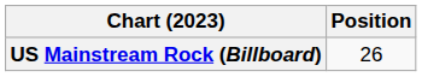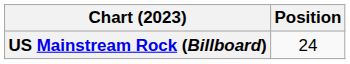 <table class="wikitable sortable plainrowheaders" style="text-align:center">
 <tr>
 <th scope="col">Chart (2023)</th>
 <th scope="col">Position</th>
 </tr>
 <tr>
 <th scope="row">US <a href='#'>Mainstream Rock</a> (<em>Billboard</em>)</th>
-<td>26</td>
+<td>24</td>
 </tr>
 </table>
